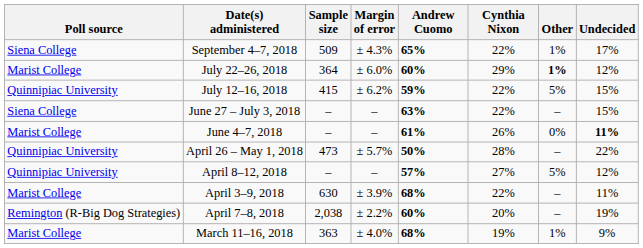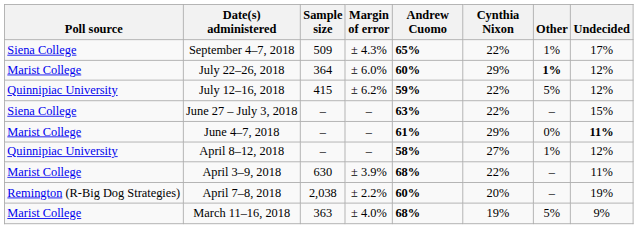 <table class="wikitable" style="font-size:90%;">
 <tr valign=bottom>
 <th>Poll source</th>
 <th>Date(s)<br>administered</th>
 <th>Sample<br>size</th>
 <th>Margin<br>of error</th>
 <th style="width:75px;">Andrew<br>Cuomo</th>
 <th style="width:75px;">Cynthia<br>Nixon</th>
 <th>Other</th>
 <th>Undecided</th>
 </tr>
 <tr>
 <td><a href='#'>Siena College</a></td>
 <td align=center>September 4–7, 2018</td>
 <td align=center>509</td>
 <td align=center>± 4.3%</td>
 <td><strong>65%</strong></td>
 <td align=center>22%</td>
 <td align=center>1%</td>
 <td align=center>17%</td>
 </tr>
 <tr>
 <td><a href='#'>Marist College</a></td>
 <td align=center>July 22–26, 2018</td>
 <td align=center>364</td>
 <td align=center>± 6.0%</td>
 <td><strong>60%</strong></td>
 <td align=center>29%</td>
 <td align=center><strong>1%</strong></td>
 <td align=center>12%</td>
 </tr>
 <tr>
 <td><a href='#'>Quinnipiac University</a></td>
 <td align=center>July 12–16, 2018</td>
 <td align=center>415</td>
 <td align=center>± 6.2%</td>
 <td><strong>59%</strong></td>
 <td align=center>22%</td>
 <td align=center>5%</td>
-<td align=center>15%</td>
+<td align=center>12%</td>
 </tr>
 <tr>
 <td><a href='#'>Siena College</a></td>
 <td align=center>June 27 – July 3, 2018</td>
 <td align=center>–</td>
 <td align=center>–</td>
 <td><strong>63%</strong></td>
 <td align=center>22%</td>
 <td align=center>–</td>
 <td align=center>15%</td>
 </tr>
 <tr>
 <td><a href='#'>Marist College</a></td>
 <td align=center>June 4–7, 2018</td>
 <td align=center>–</td>
 <td align=center>–</td>
 <td><strong>61%</strong></td>
-<td align=center>26%</td>
+<td align=center>29%</td>
 <td align=center>0%</td>
 <td align=center><strong>11%</strong></td>
-</tr>
-<tr>
-<td><a href='#'>Quinnipiac University</a></td>
-<td align=center>April 26 – May 1, 2018</td>
-<td align=center>473</td>
-<td align=center>± 5.7%</td>
-<td><strong>50%</strong></td>
-<td align=center>28%</td>
-<td align=center>–</td>
-<td align=center>22%</td>
 </tr>
 <tr>
 <td><a href='#'>Quinnipiac University</a></td>
 <td align=center>April 8–12, 2018</td>
 <td align=center>–</td>
 <td align=center>–</td>
-<td><strong>57%</strong></td>
+<td><strong>58%</strong></td>
 <td align=center>27%</td>
-<td align=center>5%</td>
+<td align=center>1%</td>
 <td align=center>12%</td>
 </tr>
 <tr>
 <td><a href='#'>Marist College</a></td>
 <td align=center>April 3–9, 2018</td>
 <td align=center>630</td>
 <td align=center>± 3.9%</td>
 <td><strong>68%</strong></td>
 <td align=center>22%</td>
 <td align=center>–</td>
 <td align=center>11%</td>
 </tr>
 <tr>
 <td><a href='#'>Remington</a> (R-Big Dog Strategies)</td>
 <td align=center>April 7–8, 2018</td>
 <td align=center>2,038</td>
 <td align=center>± 2.2%</td>
 <td><strong>60%</strong></td>
 <td align=center>20%</td>
 <td align=center>–</td>
 <td align=center>19%</td>
 </tr>
 <tr>
 <td><a href='#'>Marist College</a></td>
 <td align=center>March 11–16, 2018</td>
 <td align=center>363</td>
 <td align=center>± 4.0%</td>
 <td><strong>68%</strong></td>
 <td align=center>19%</td>
-<td align=center>1%</td>
+<td align=center>5%</td>
 <td align=center>9%</td>
 </tr>
 </table>
